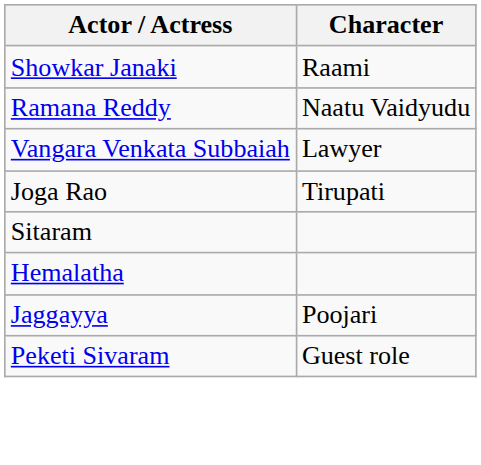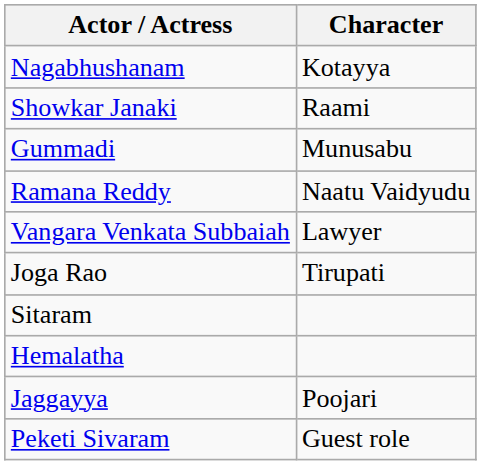 <table class="wikitable">
 <tr>
 <th>Actor / Actress</th>
 <th>Character</th>
 </tr>
 <tr>
+<td><a href='#'>Nagabhushanam</a></td>
+<td>Kotayya</td>
+</tr>
+<tr>
 <td><a href='#'>Showkar Janaki</a></td>
 <td>Raami</td>
+</tr>
+<tr>
+<td><a href='#'>Gummadi</a></td>
+<td>Munusabu</td>
 </tr>
 <tr>
 <td><a href='#'>Ramana Reddy</a></td>
 <td>Naatu Vaidyudu</td>
 </tr>
 <tr>
 <td><a href='#'>Vangara Venkata Subbaiah</a></td>
 <td>Lawyer</td>
 </tr>
 <tr>
 <td>Joga Rao</td>
 <td>Tirupati</td>
 </tr>
 <tr>
 <td>Sitaram</td>
 <td></td>
 </tr>
 <tr>
 <td><a href='#'>Hemalatha</a></td>
 <td></td>
 </tr>
 <tr>
 <td><a href='#'>Jaggayya</a></td>
 <td>Poojari</td>
 </tr>
 <tr>
 <td><a href='#'>Peketi Sivaram</a></td>
 <td>Guest role</td>
 </tr>
 </table>
